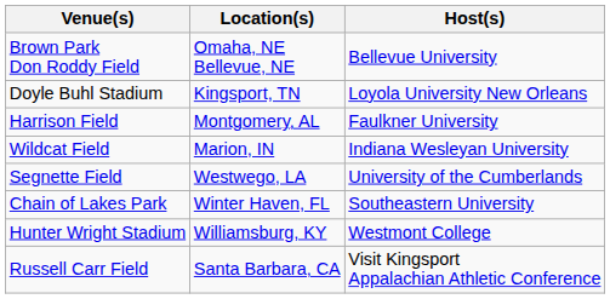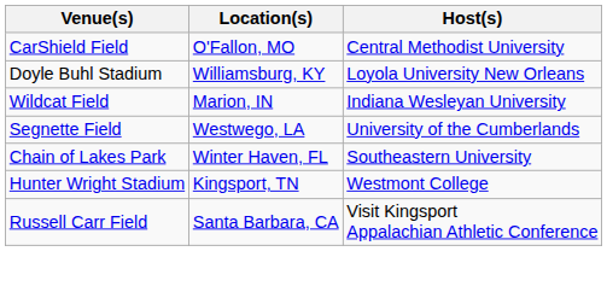 <table class="wikitable">
 <tr>
 <th>Venue(s)</th>
 <th>Location(s)</th>
 <th>Host(s)</th>
 </tr>
 <tr>
-<td><a href='#'>Brown Park</a><br><a href='#'>Don Roddy Field</a></td>
-<td><a href='#'>Omaha, NE</a><br><a href='#'>Bellevue, NE</a></td>
-<td><a href='#'>Bellevue University</a></td>
+<td><a href='#'>CarShield Field</a></td>
+<td><a href='#'>O'Fallon, MO</a></td>
+<td><a href='#'>Central Methodist University</a></td>
 </tr>
 <tr>
 <td>Doyle Buhl Stadium</td>
-<td><a href='#'>Kingsport, TN</a></td>
+<td><a href='#'>Williamsburg, KY</a></td>
 <td><a href='#'>Loyola University New Orleans</a></td>
-</tr>
-<tr>
-<td><a href='#'>Harrison Field</a></td>
-<td><a href='#'>Montgomery, AL</a></td>
-<td><a href='#'>Faulkner University</a></td>
 </tr>
 <tr>
 <td><a href='#'>Wildcat Field</a></td>
 <td><a href='#'>Marion, IN</a></td>
 <td><a href='#'>Indiana Wesleyan University</a></td>
 </tr>
 <tr>
 <td><a href='#'>Segnette Field</a></td>
 <td><a href='#'>Westwego, LA</a></td>
 <td><a href='#'>University of the Cumberlands</a></td>
 </tr>
 <tr>
 <td><a href='#'>Chain of Lakes Park</a></td>
 <td><a href='#'>Winter Haven, FL</a></td>
 <td><a href='#'>Southeastern University</a></td>
 </tr>
 <tr>
 <td><a href='#'>Hunter Wright Stadium</a></td>
-<td><a href='#'>Williamsburg, KY</a></td>
+<td><a href='#'>Kingsport, TN</a></td>
 <td><a href='#'>Westmont College</a></td>
 </tr>
 <tr>
 <td><a href='#'>Russell Carr Field</a></td>
 <td><a href='#'>Santa Barbara, CA</a></td>
 <td>Visit Kingsport<br><a href='#'>Appalachian Athletic Conference</a></td>
 </tr>
 </table>
